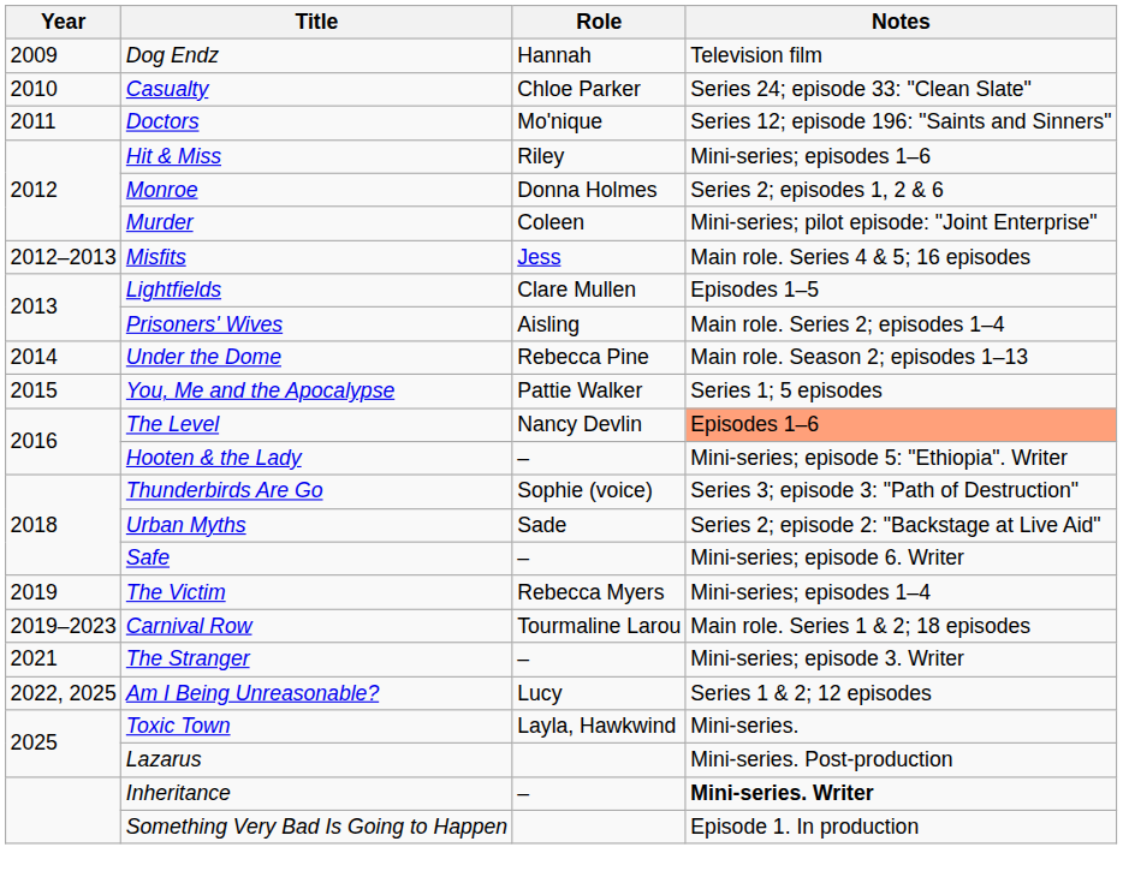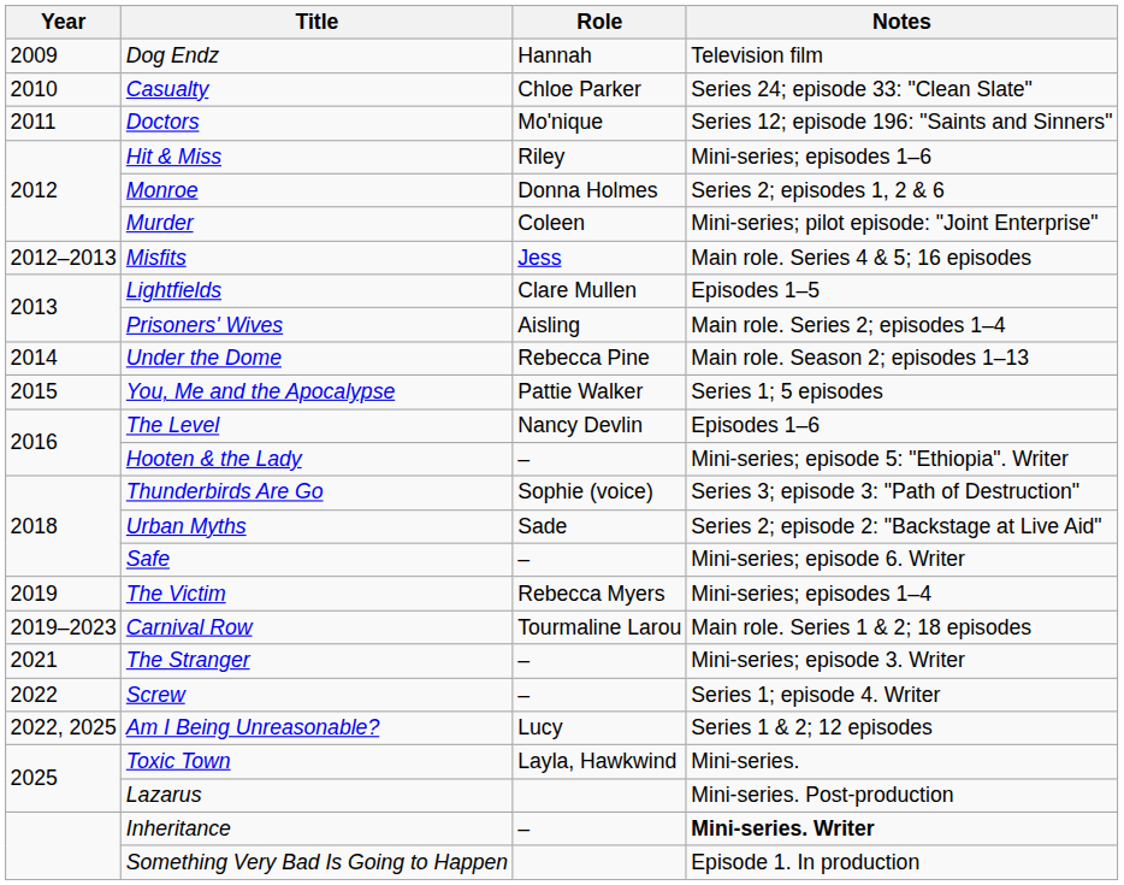 <table class="wikitable sortable">
 <tr>
 <th>Year</th>
 <th>Title</th>
 <th>Role</th>
 <th class="unsortable">Notes</th>
 </tr>
 <tr>
 <td>2009</td>
 <td><em>Dog Endz</em></td>
 <td>Hannah</td>
 <td>Television film</td>
 </tr>
 <tr>
 <td>2010</td>
 <td><em><a href='#'>Casualty</a></em></td>
 <td>Chloe Parker</td>
 <td>Series 24; episode 33: "Clean Slate"</td>
 </tr>
 <tr>
 <td>2011</td>
 <td><em><a href='#'>Doctors</a></em></td>
 <td>Mo'nique</td>
 <td>Series 12; episode 196: "Saints and Sinners"</td>
 </tr>
 <tr>
 <td rowspan="3">2012</td>
 <td><em><a href='#'>Hit & Miss</a></em></td>
 <td>Riley</td>
 <td>Mini-series; episodes 1–6</td>
 </tr>
 <tr>
 <td><em><a href='#'>Monroe</a></em></td>
 <td>Donna Holmes</td>
 <td>Series 2; episodes 1, 2 & 6</td>
 </tr>
 <tr>
 <td><em><a href='#'>Murder</a></em></td>
 <td>Coleen</td>
 <td>Mini-series; pilot episode: "Joint Enterprise"</td>
 </tr>
 <tr>
 <td>2012–2013</td>
 <td><em><a href='#'>Misfits</a></em></td>
 <td><a href='#'>Jess</a></td>
 <td>Main role. Series 4 & 5; 16 episodes</td>
 </tr>
 <tr>
 <td rowspan="2">2013</td>
 <td><em><a href='#'>Lightfields</a></em></td>
 <td>Clare Mullen</td>
 <td>Episodes 1–5</td>
 </tr>
 <tr>
 <td><em><a href='#'>Prisoners' Wives</a></em></td>
 <td>Aisling</td>
 <td>Main role. Series 2; episodes 1–4</td>
 </tr>
 <tr>
 <td>2014</td>
 <td><em><a href='#'>Under the Dome</a></em></td>
 <td>Rebecca Pine</td>
 <td>Main role. Season 2; episodes 1–13</td>
 </tr>
 <tr>
 <td>2015</td>
 <td><em><a href='#'>You, Me and the Apocalypse</a></em></td>
 <td>Pattie Walker</td>
 <td>Series 1; 5 episodes</td>
 </tr>
 <tr>
 <td rowspan="2">2016</td>
 <td><em><a href='#'>The Level</a></em></td>
 <td>Nancy Devlin</td>
-<td style="background: lightsalmon;">Episodes 1–6</td>
+<td>Episodes 1–6</td>
 </tr>
 <tr>
 <td><em><a href='#'>Hooten & the Lady</a></em></td>
 <td>–</td>
 <td>Mini-series; episode 5: "Ethiopia". Writer</td>
 </tr>
 <tr>
 <td rowspan="3">2018</td>
 <td><em><a href='#'>Thunderbirds Are Go</a></em></td>
 <td>Sophie (voice)</td>
 <td>Series 3; episode 3: "Path of Destruction"</td>
 </tr>
 <tr>
 <td><em><a href='#'>Urban Myths</a></em></td>
 <td>Sade</td>
 <td>Series 2; episode 2: "Backstage at Live Aid"</td>
 </tr>
 <tr>
 <td><em><a href='#'>Safe</a></em></td>
 <td>–</td>
 <td>Mini-series; episode 6. Writer</td>
 </tr>
 <tr>
 <td>2019</td>
 <td><em><a href='#'>The Victim</a></em></td>
 <td>Rebecca Myers</td>
 <td>Mini-series; episodes 1–4</td>
 </tr>
 <tr>
 <td>2019–2023</td>
 <td><em><a href='#'>Carnival Row</a></em></td>
 <td>Tourmaline Larou</td>
 <td>Main role. Series 1 & 2; 18 episodes</td>
 </tr>
 <tr>
 <td>2021</td>
 <td><em><a href='#'>The Stranger</a></em></td>
 <td>–</td>
 <td>Mini-series; episode 3. Writer</td>
 </tr>
 <tr>
+<td>2022</td>
+<td><em><a href='#'>Screw</a></em></td>
+<td>–</td>
+<td>Series 1; episode 4. Writer</td>
+</tr>
+<tr>
 <td>2022, 2025</td>
 <td><em><a href='#'>Am I Being Unreasonable?</a></em></td>
 <td>Lucy</td>
 <td>Series 1 & 2; 12 episodes</td>
 </tr>
 <tr>
 <td rowspan=2>2025</td>
 <td><em><a href='#'>Toxic Town</a></em></td>
 <td>Layla, Hawkwind</td>
 <td>Mini-series.</td>
 </tr>
 <tr>
 <td><em>Lazarus</em></td>
 <td></td>
 <td>Mini-series. Post-production</td>
 </tr>
 <tr>
 <td rowspan="2"></td>
 <td><em>Inheritance</em></td>
 <td>–</td>
 <td><strong>Mini-series. Writer</strong></td>
 </tr>
 <tr>
 <td><em>Something Very Bad Is Going to Happen</em></td>
 <td></td>
 <td>Episode 1. In production</td>
 </tr>
 </table>
